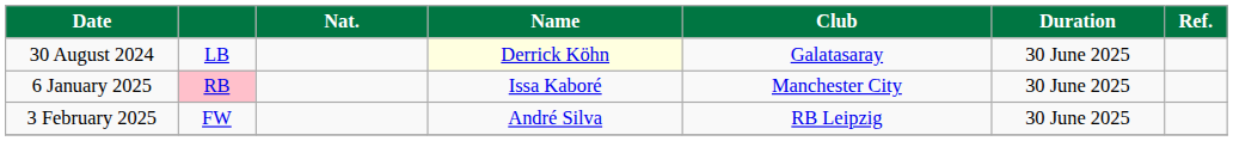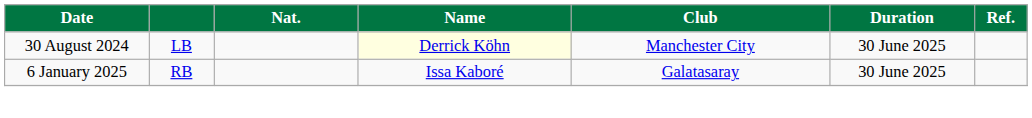 <table class="wikitable" style="text-align:center; font-size:90%">
 <tr>
 <th style="background:#007642; color:#fff; width:120px;">Date</th>
 <th style="background:#007642; color:#fff; width:50px;"></th>
 <th style="background:#007642; color:#fff; width:120px;">Nat.</th>
 <th style="background:#007642; color:#fff; width:180px;">Name</th>
 <th style="background:#007642; color:#fff; width:220px;">Club</th>
 <th style="background:#007642; color:#fff; width:120px;">Duration</th>
 <th style="background:#007642; color:#fff; width:40px;">Ref.</th>
 </tr>
 <tr>
 <td>30 August 2024</td>
 <td><a href='#'>LB</a></td>
 <td> </td>
 <td style="background: lightyellow;"><a href='#'>Derrick Köhn</a></td>
-<td> <a href='#'>Galatasaray</a></td>
+<td> <a href='#'>Manchester City</a></td>
 <td>30 June 2025</td>
 <td></td>
 </tr>
 <tr>
 <td>6 January 2025</td>
-<td style="background: pink;"><a href='#'>RB</a></td>
+<td><a href='#'>RB</a></td>
 <td></td>
 <td><a href='#'>Issa Kaboré</a></td>
-<td> <a href='#'>Manchester City</a></td>
-<td>30 June 2025</td>
-<td></td>
-</tr>
-<tr>
-<td>3 February 2025</td>
-<td><a href='#'>FW</a></td>
-<td></td>
-<td><a href='#'>André Silva</a></td>
-<td> <a href='#'>RB Leipzig</a></td>
+<td> <a href='#'>Galatasaray</a></td>
 <td>30 June 2025</td>
 <td></td>
 </tr>
 <tr>
 </tr>
 </table>
